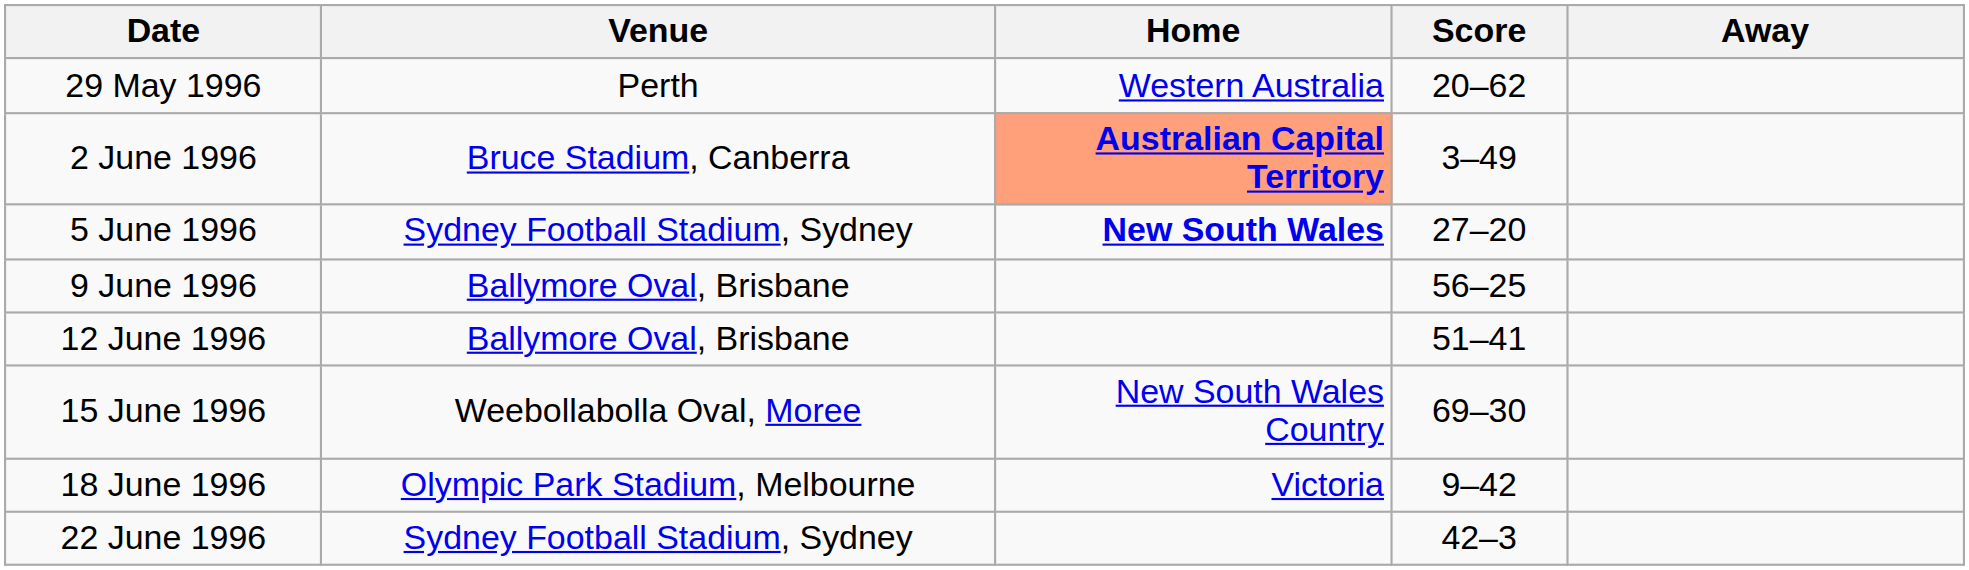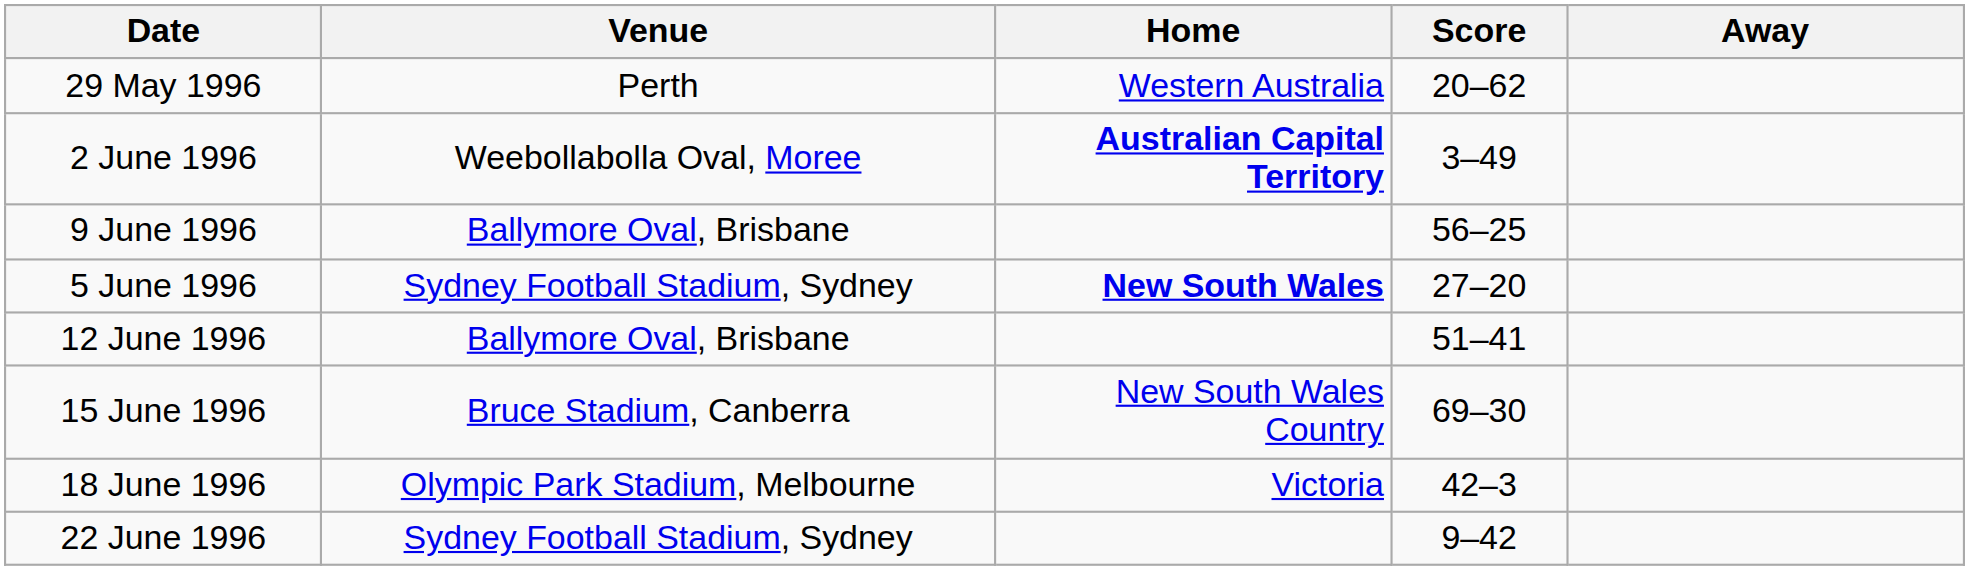 <table class="wikitable" style="text-align:center">
 <tr>
 <th style="width:142px">Date</th>
 <th scope="col" style="width:310px">Venue</th>
 <th style="width:180px">Home</th>
 <th style="width:75px">Score</th>
 <th style="width:180px">Away</th>
 </tr>
 <tr>
 <td>29 May 1996</td>
 <td>Perth</td>
 <td style="text-align:right"><a href='#'>Western Australia</a></td>
 <td>20–62</td>
 <td style="text-align:left"><strong></strong></td>
 </tr>
 <tr>
 <td>2 June 1996</td>
-<td><a href='#'>Bruce Stadium</a>, Canberra</td>
-<td style="background: lightsalmon; text-align:right"><strong><a href='#'>Australian Capital Territory</a></strong></td>
+<td>Weebollabolla Oval, <a href='#'>Moree</a></td>
+<td style="text-align:right"><strong><a href='#'>Australian Capital Territory</a></strong></td>
 <td>3–49</td>
+<td style="text-align:left"></td>
+</tr>
+<tr>
+<td>9 June 1996</td>
+<td><a href='#'>Ballymore Oval</a>, Brisbane</td>
+<td style="text-align:right"><strong></strong></td>
+<td>56–25</td>
 <td style="text-align:left"></td>
 </tr>
 <tr>
 <td>5 June 1996</td>
 <td><a href='#'>Sydney Football Stadium</a>, Sydney</td>
 <td style="text-align:right"><strong><a href='#'>New South Wales</a></strong></td>
 <td>27–20</td>
-<td style="text-align:left"></td>
-</tr>
-<tr>
-<td>9 June 1996</td>
-<td><a href='#'>Ballymore Oval</a>, Brisbane</td>
-<td style="text-align:right"><strong></strong></td>
-<td>56–25</td>
 <td style="text-align:left"></td>
 </tr>
 <tr>
 <td>12 June 1996</td>
 <td><a href='#'>Ballymore Oval</a>, Brisbane</td>
 <td style="text-align:right"><strong></strong></td>
 <td>51–41</td>
 <td style="text-align:left"></td>
 </tr>
 <tr>
 <td>15 June 1996</td>
-<td>Weebollabolla Oval, <a href='#'>Moree</a></td>
+<td><a href='#'>Bruce Stadium</a>, Canberra</td>
 <td style="text-align:right"><a href='#'>New South Wales Country</a></td>
 <td>69–30</td>
 <td style="text-align:left"><strong></strong></td>
 </tr>
 <tr>
 <td>18 June 1996</td>
 <td><a href='#'>Olympic Park Stadium</a>, Melbourne</td>
 <td style="text-align:right"><a href='#'>Victoria</a></td>
-<td>9–42</td>
+<td>42–3</td>
 <td style="text-align:left"><strong></strong></td>
 </tr>
 <tr>
 <td>22 June 1996</td>
 <td><a href='#'>Sydney Football Stadium</a>, Sydney</td>
 <td style="text-align:right"><strong></strong></td>
-<td>42–3</td>
+<td>9–42</td>
 <td style="text-align:left"></td>
 </tr>
 </table>
